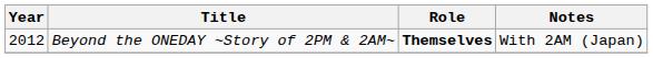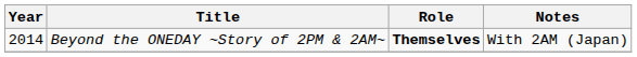 <table class="wikitable" border="1">
 <tr>
 <th>Year</th>
 <th>Title</th>
 <th>Role</th>
 <th>Notes</th>
 </tr>
 <tr>
-<td>2012</td>
+<td>2014</td>
 <td><em>Beyond the ONEDAY ~Story of 2PM & 2AM~</em></td>
 <td><strong>Themselves</strong></td>
 <td>With 2AM (Japan)</td>
 </tr>
 <tr>
 </tr>
 </table>
